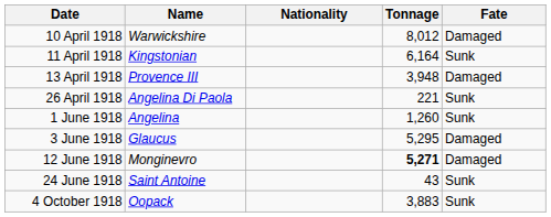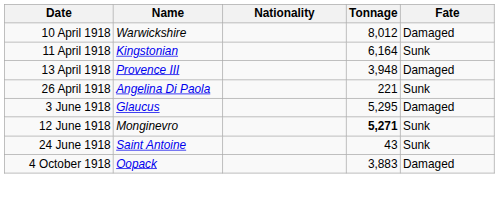 <table class="wikitable sortable">
 <tr>
 <th width="140px">Date</th>
 <th width="140px">Name</th>
 <th width="160px">Nationality</th>
 <th width="25px">Tonnage</th>
 <th width="120px">Fate</th>
 </tr>
 <tr>
 <td align="right">10 April 1918</td>
 <td align="left"><em>Warwickshire</em></td>
 <td align="left"></td>
 <td align="right">8,012</td>
 <td align="left">Damaged</td>
 </tr>
 <tr>
 <td align="right">11 April 1918</td>
 <td align="left"><a href='#'><em>Kingstonian</em></a></td>
 <td align="left"></td>
 <td align="right">6,164</td>
 <td align="left">Sunk</td>
 </tr>
 <tr>
 <td align="right">13 April 1918</td>
 <td align="left"><a href='#'><em>Provence III</em></a></td>
 <td align="left"></td>
 <td align="right">3,948</td>
 <td align="left">Damaged</td>
 </tr>
 <tr>
 <td align="right">26 April 1918</td>
 <td align="left"><a href='#'><em>Angelina Di Paola</em></a></td>
 <td align="left"></td>
 <td align="right">221</td>
 <td align="left">Sunk</td>
 </tr>
 <tr>
-<td align="right">1 June 1918</td>
-<td align="left"><a href='#'><em>Angelina</em></a></td>
-<td align="left"></td>
-<td align="right">1,260</td>
-<td align="left">Sunk</td>
-</tr>
-<tr>
 <td align="right">3 June 1918</td>
 <td align="left"><a href='#'><em>Glaucus</em></a></td>
 <td align="left"></td>
 <td align="right">5,295</td>
 <td align="left">Damaged</td>
 </tr>
 <tr>
 <td align="right">12 June 1918</td>
 <td align="left"><em>Monginevro</em></td>
 <td align="left"></td>
 <td align="right"><strong>5,271</strong></td>
-<td align="left">Damaged</td>
+<td align="left">Sunk</td>
 </tr>
 <tr>
 <td align="right">24 June 1918</td>
 <td align="left"><a href='#'><em>Saint Antoine</em></a></td>
 <td align="left"></td>
 <td align="right">43</td>
 <td align="left">Sunk</td>
 </tr>
 <tr>
 <td align="right">4 October 1918</td>
 <td align="left"><a href='#'><em>Oopack</em></a></td>
 <td align="left"></td>
 <td align="right">3,883</td>
-<td align="left">Sunk</td>
+<td align="left">Damaged</td>
 </tr>
 </table>
